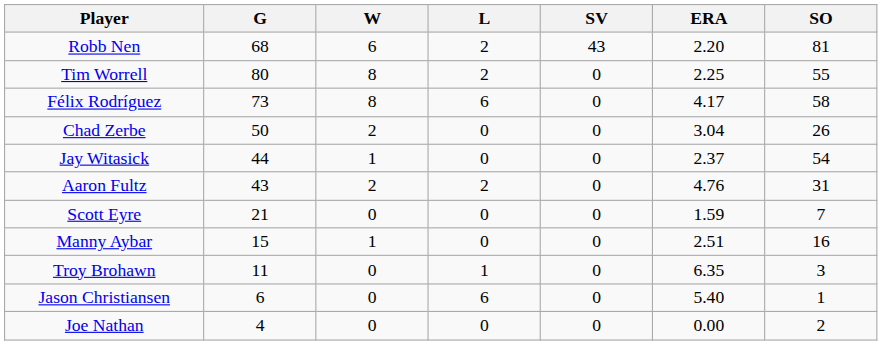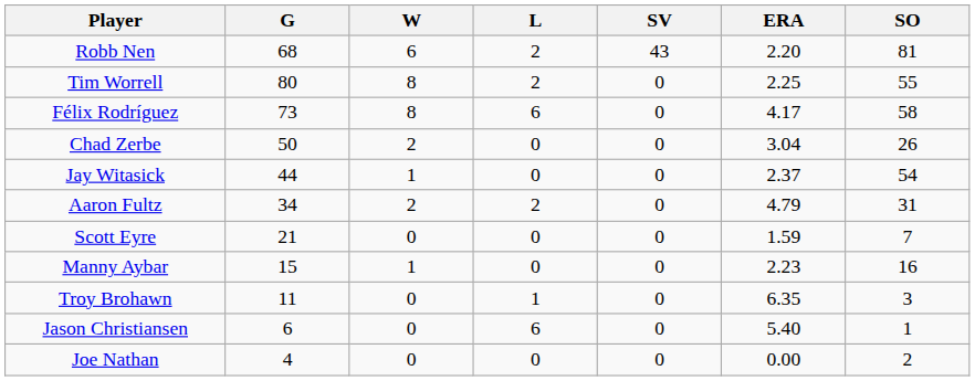 <table class="wikitable sortable">
 <tr>
 <th bgcolor="#DDDDFF" width="16%">Player</th>
 <th bgcolor="#DDDDFF" width="9%">G</th>
 <th bgcolor="#DDDDFF" width="9%">W</th>
 <th bgcolor="#DDDDFF" width="9%">L</th>
 <th bgcolor="#DDDDFF" width="9%">SV</th>
 <th bgcolor="#DDDDFF" width="9%">ERA</th>
 <th bgcolor="#DDDDFF" width="9%">SO</th>
 </tr>
 <tr align="center">
 <td><a href='#'>Robb Nen</a></td>
 <td>68</td>
 <td>6</td>
 <td>2</td>
 <td>43</td>
 <td>2.20</td>
 <td>81</td>
 </tr>
 <tr align=center>
 <td><a href='#'>Tim Worrell</a></td>
 <td>80</td>
 <td>8</td>
 <td>2</td>
 <td>0</td>
 <td>2.25</td>
 <td>55</td>
 </tr>
 <tr align="center">
 <td><a href='#'>Félix Rodríguez</a></td>
 <td>73</td>
 <td>8</td>
 <td>6</td>
 <td>0</td>
 <td>4.17</td>
 <td>58</td>
 </tr>
 <tr align="center">
 <td><a href='#'>Chad Zerbe</a></td>
 <td>50</td>
 <td>2</td>
 <td>0</td>
 <td>0</td>
 <td>3.04</td>
 <td>26</td>
 </tr>
 <tr align="center">
 <td><a href='#'>Jay Witasick</a></td>
 <td>44</td>
 <td>1</td>
 <td>0</td>
 <td>0</td>
 <td>2.37</td>
 <td>54</td>
 </tr>
 <tr align="center">
 <td><a href='#'>Aaron Fultz</a></td>
-<td>43</td>
+<td>34</td>
 <td>2</td>
 <td>2</td>
 <td>0</td>
-<td>4.76</td>
+<td>4.79</td>
 <td>31</td>
 </tr>
 <tr align="center">
 <td><a href='#'>Scott Eyre</a></td>
 <td>21</td>
 <td>0</td>
 <td>0</td>
 <td>0</td>
 <td>1.59</td>
 <td>7</td>
 </tr>
 <tr align="center">
 <td><a href='#'>Manny Aybar</a></td>
 <td>15</td>
 <td>1</td>
 <td>0</td>
 <td>0</td>
-<td>2.51</td>
+<td>2.23</td>
 <td>16</td>
 </tr>
 <tr align="center">
 <td><a href='#'>Troy Brohawn</a></td>
 <td>11</td>
 <td>0</td>
 <td>1</td>
 <td>0</td>
 <td>6.35</td>
 <td>3</td>
 </tr>
 <tr align="center">
 <td><a href='#'>Jason Christiansen</a></td>
 <td>6</td>
 <td>0</td>
 <td>6</td>
 <td>0</td>
 <td>5.40</td>
 <td>1</td>
 </tr>
 <tr align="center">
 <td><a href='#'>Joe Nathan</a></td>
 <td>4</td>
 <td>0</td>
 <td>0</td>
 <td>0</td>
 <td>0.00</td>
 <td>2</td>
 </tr>
 </table>
